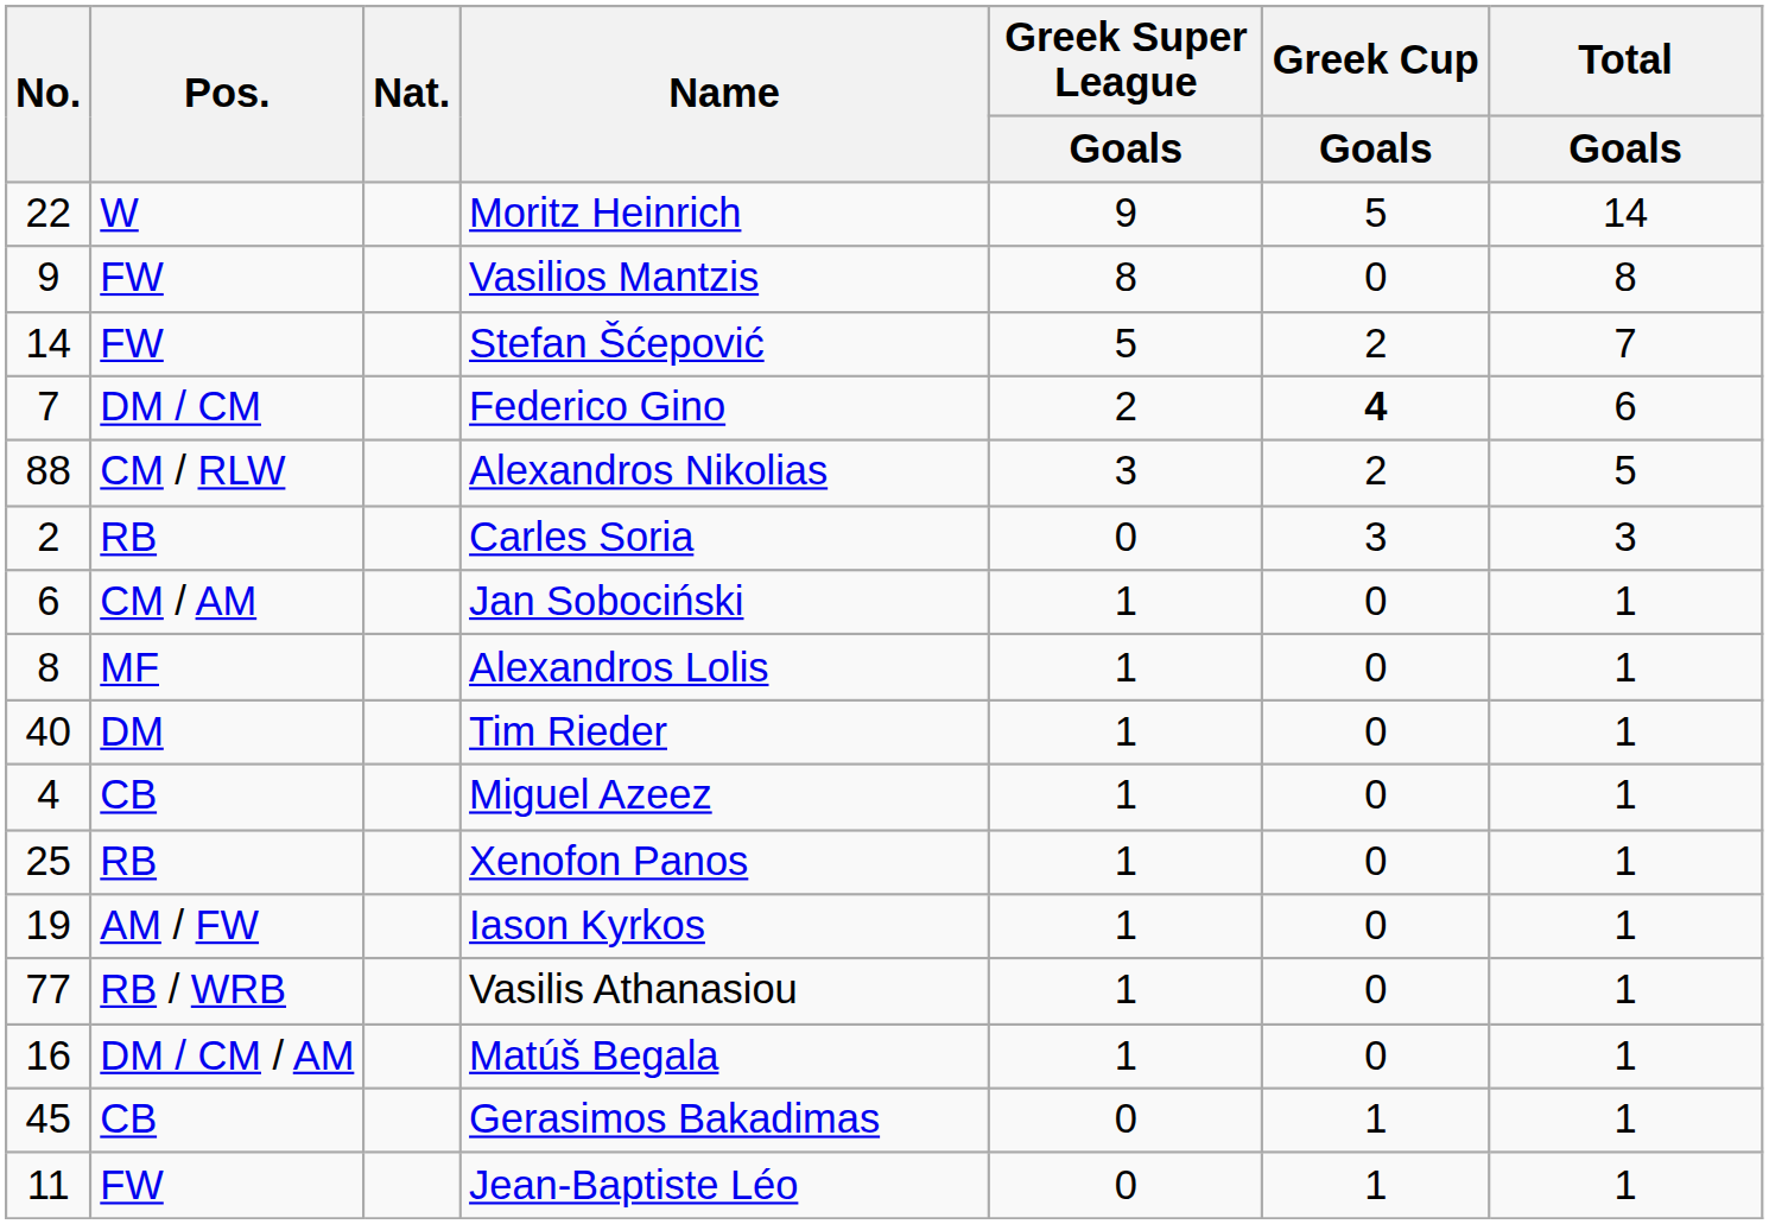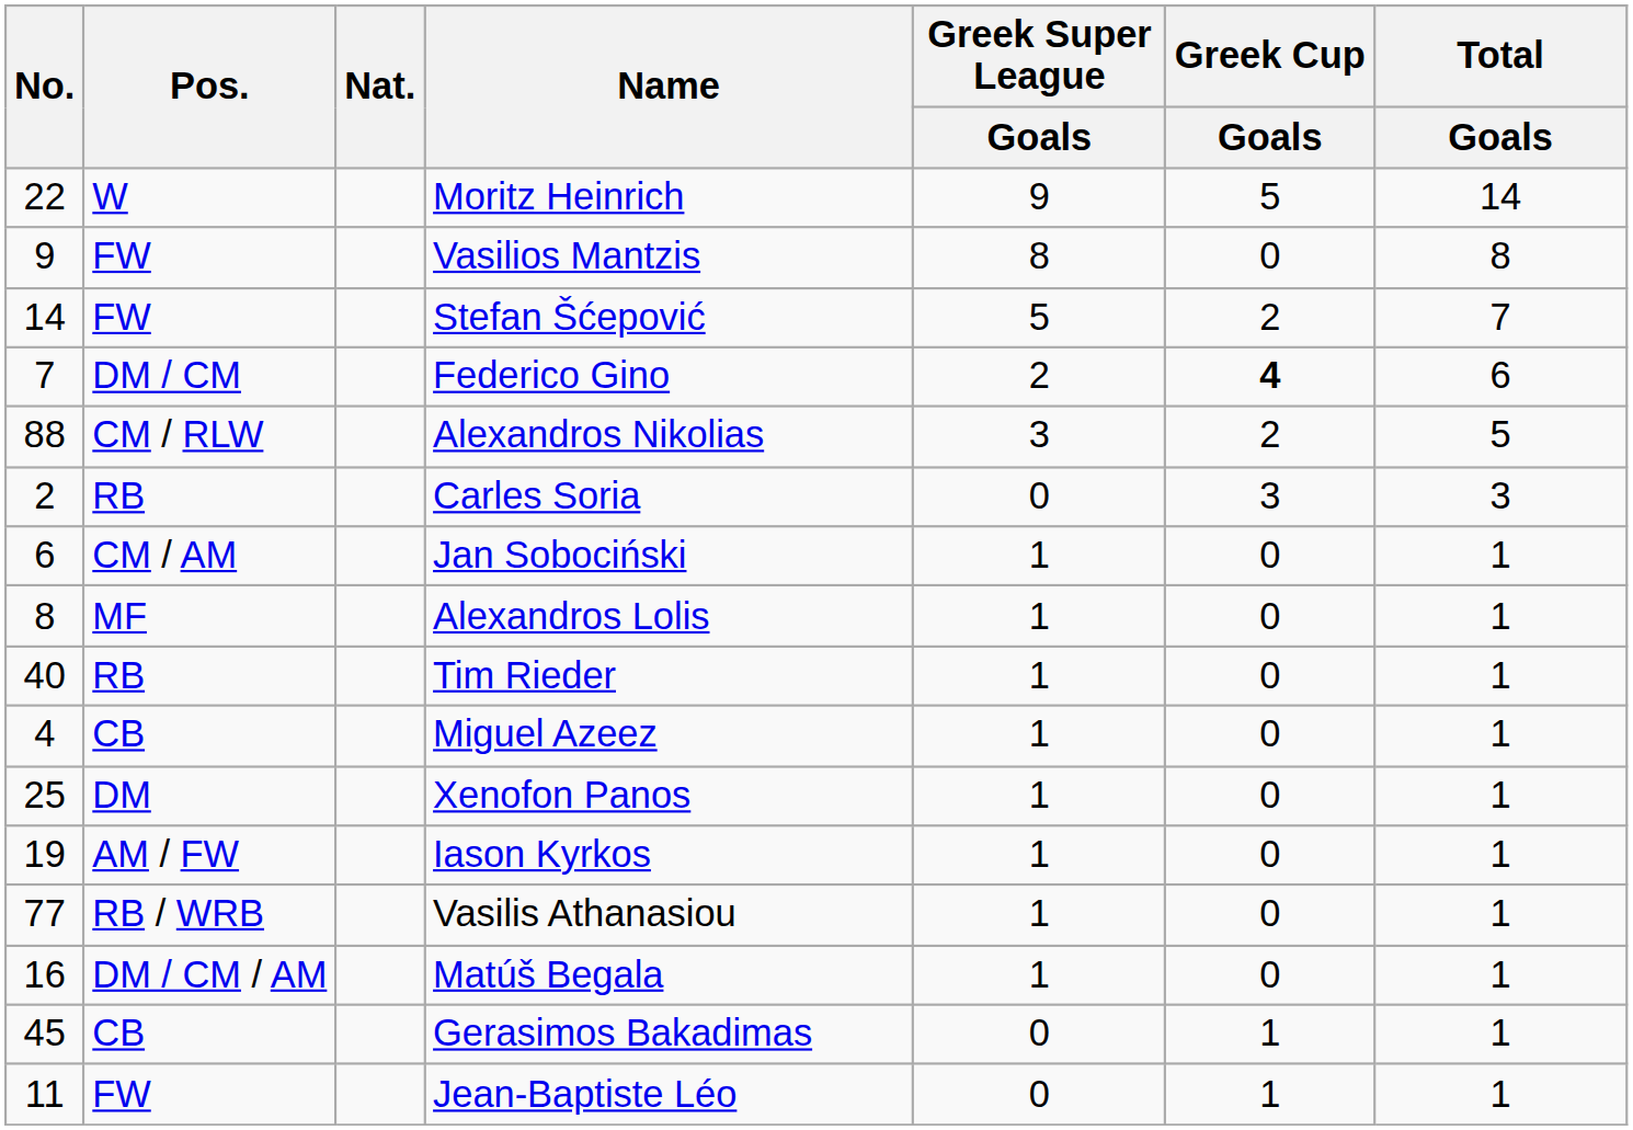 <table class="wikitable sortable" style="text-align:center">
 <tr>
 <th rowspan="2" style="text-align:center;">No.</th>
 <th rowspan="2" style="text-align:center;">Pos.</th>
 <th rowspan="2" style="text-align:center;">Nat.</th>
 <th rowspan="2" style="text-align:center; width:200px;">Name</th>
 <th style="text-align:center; width:100px;">Greek Super League</th>
 <th>Greek Cup</th>
 <th style="text-align:center; width:100px;">Total</th>
 </tr>
 <tr>
 <th style="text-align:center;">Goals</th>
 <th>Goals</th>
 <th style="text-align:center;">Goals</th>
 </tr>
 <tr>
 <td>22</td>
 <td align="left"><a href='#'>W</a></td>
 <td></td>
 <td align="left"><a href='#'>Moritz Heinrich</a></td>
 <td>9</td>
 <td>5</td>
 <td>14</td>
 </tr>
 <tr>
 <td>9</td>
 <td align="left"><a href='#'>FW</a></td>
 <td></td>
 <td align="left"><a href='#'>Vasilios Mantzis</a></td>
 <td>8</td>
 <td>0</td>
 <td>8</td>
 </tr>
 <tr>
 <td>14</td>
 <td align="left"><a href='#'>FW</a></td>
 <td></td>
 <td align="left"><a href='#'>Stefan Šćepović</a></td>
 <td>5</td>
 <td>2</td>
 <td>7</td>
 </tr>
 <tr>
 <td>7</td>
 <td align="left"><a href='#'>DM / CM</a></td>
 <td></td>
 <td align="left"><a href='#'>Federico Gino</a></td>
 <td>2</td>
 <td><strong>4</strong></td>
 <td>6</td>
 </tr>
 <tr>
 <td>88</td>
 <td align="left"><a href='#'>CM</a> / <a href='#'>RLW</a></td>
 <td></td>
 <td align="left"><a href='#'>Alexandros Nikolias</a></td>
 <td>3</td>
 <td>2</td>
 <td>5</td>
 </tr>
 <tr>
 <td>2</td>
 <td align="left"><a href='#'>RB</a></td>
 <td></td>
 <td align="left"><a href='#'>Carles Soria</a></td>
 <td>0</td>
 <td>3</td>
 <td>3</td>
 </tr>
 <tr>
 <td>6</td>
 <td align="left"><a href='#'>CM</a> / <a href='#'>AM</a></td>
 <td></td>
 <td align="left"><a href='#'>Jan Sobociński</a></td>
 <td>1</td>
 <td>0</td>
 <td>1</td>
 </tr>
 <tr>
 <td>8</td>
 <td align="left"><a href='#'>MF</a></td>
 <td></td>
 <td align="left"><a href='#'>Alexandros Lolis</a></td>
 <td>1</td>
 <td>0</td>
 <td>1</td>
 </tr>
 <tr>
 <td>40</td>
-<td align="left"><a href='#'>DM</a></td>
+<td align="left"><a href='#'>RB</a></td>
 <td></td>
 <td align="left"><a href='#'>Tim Rieder</a></td>
 <td>1</td>
 <td>0</td>
 <td>1</td>
 </tr>
 <tr>
 <td>4</td>
 <td align="left"><a href='#'>CB</a></td>
 <td></td>
 <td align="left"><a href='#'>Miguel Azeez</a></td>
 <td>1</td>
 <td>0</td>
 <td>1</td>
 </tr>
 <tr>
 <td>25</td>
-<td align="left"><a href='#'>RB</a></td>
+<td align="left"><a href='#'>DM</a></td>
 <td></td>
 <td align="left"><a href='#'>Xenofon Panos</a></td>
 <td>1</td>
 <td>0</td>
 <td>1</td>
 </tr>
 <tr>
 <td>19</td>
 <td align="left"><a href='#'>AM</a> / <a href='#'>FW</a></td>
 <td></td>
 <td align="left"><a href='#'>Iason Kyrkos</a></td>
 <td>1</td>
 <td>0</td>
 <td>1</td>
 </tr>
 <tr>
 <td>77</td>
 <td align="left"><a href='#'>RB</a> / <a href='#'>WRB</a></td>
 <td></td>
 <td align="left">Vasilis Athanasiou</td>
 <td>1</td>
 <td>0</td>
 <td>1</td>
 </tr>
 <tr>
 <td>16</td>
 <td align="left"><a href='#'>DM / CM</a> / <a href='#'>AM</a></td>
 <td></td>
 <td align="left"><a href='#'>Matúš Begala</a></td>
 <td>1</td>
 <td>0</td>
 <td>1</td>
 </tr>
 <tr>
 <td>45</td>
 <td align="left"><a href='#'>CB</a></td>
 <td></td>
 <td align="left"><a href='#'>Gerasimos Bakadimas</a></td>
 <td>0</td>
 <td>1</td>
 <td>1</td>
 </tr>
 <tr>
 <td>11</td>
 <td align="left"><a href='#'>FW</a></td>
 <td> </td>
 <td align="left"><a href='#'>Jean-Baptiste Léo</a></td>
 <td>0</td>
 <td>1</td>
 <td>1</td>
 </tr>
 </table>
